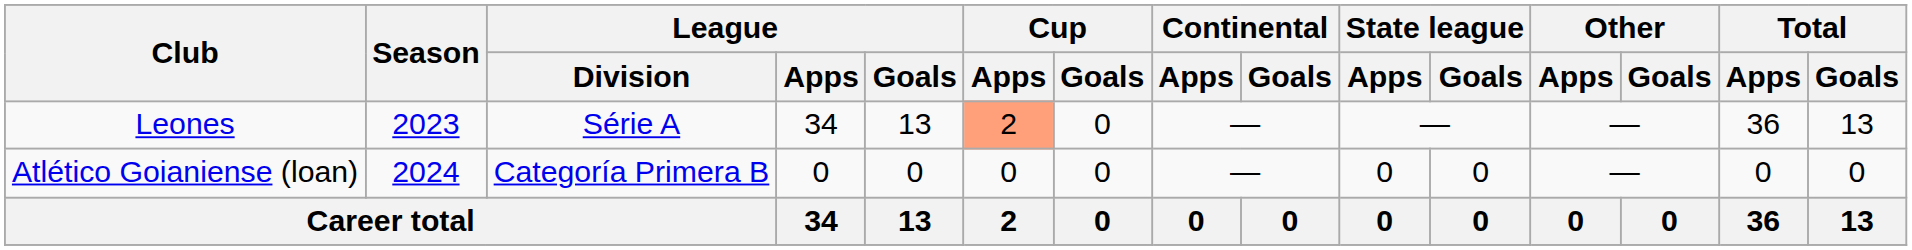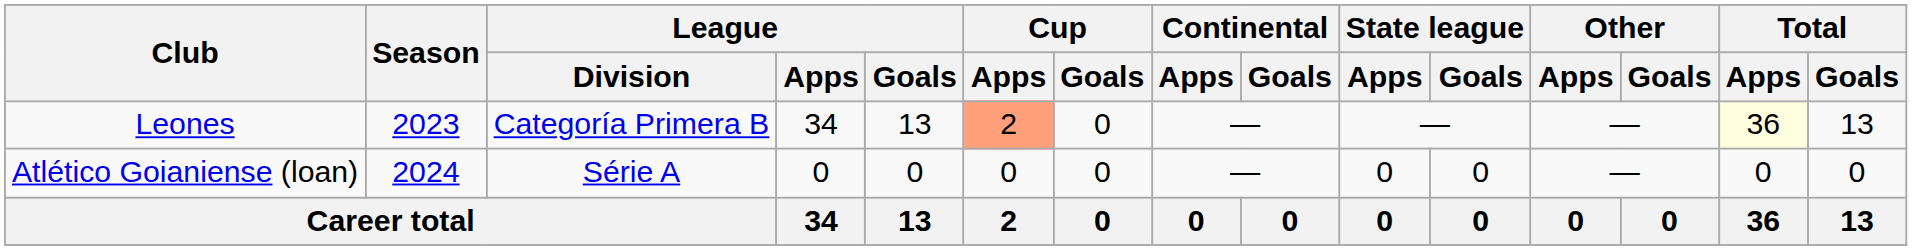 <table class="wikitable" style="text-align: center;">
 <tr>
 <th rowspan="2">Club</th>
 <th rowspan="2">Season</th>
 <th colspan="3">League</th>
 <th colspan="2">Cup</th>
 <th colspan="2">Continental</th>
 <th colspan="2">State league</th>
 <th colspan="2">Other</th>
 <th colspan="2">Total</th>
 </tr>
 <tr>
 <th>Division</th>
 <th>Apps</th>
 <th>Goals</th>
 <th>Apps</th>
 <th>Goals</th>
 <th>Apps</th>
 <th>Goals</th>
 <th>Apps</th>
 <th>Goals</th>
 <th>Apps</th>
 <th>Goals</th>
 <th>Apps</th>
 <th>Goals</th>
 </tr>
 <tr>
 <td><a href='#'>Leones</a></td>
 <td><a href='#'>2023</a></td>
-<td><a href='#'>Série A</a></td>
+<td><a href='#'>Categoría Primera B</a></td>
 <td>34</td>
 <td>13</td>
 <td style="background: lightsalmon;">2</td>
 <td>0</td>
 <td colspan="2">—</td>
 <td colspan="2">—</td>
 <td colspan="2">—</td>
-<td>36</td>
+<td style="background: lightyellow;">36</td>
 <td>13</td>
 </tr>
 <tr>
 <td><a href='#'>Atlético Goianiense</a> (loan)</td>
 <td><a href='#'>2024</a></td>
-<td><a href='#'>Categoría Primera B</a></td>
+<td><a href='#'>Série A</a></td>
 <td>0</td>
 <td>0</td>
 <td>0</td>
 <td>0</td>
 <td colspan="2">—</td>
 <td>0</td>
 <td>0</td>
 <td colspan="2">—</td>
 <td>0</td>
 <td>0</td>
 </tr>
 <tr>
 <th colspan="3">Career total</th>
 <th>34</th>
 <th>13</th>
 <th>2</th>
 <th>0</th>
 <th>0</th>
 <th>0</th>
 <th>0</th>
 <th>0</th>
 <th>0</th>
 <th>0</th>
 <th>36</th>
 <th>13</th>
 </tr>
 </table>
